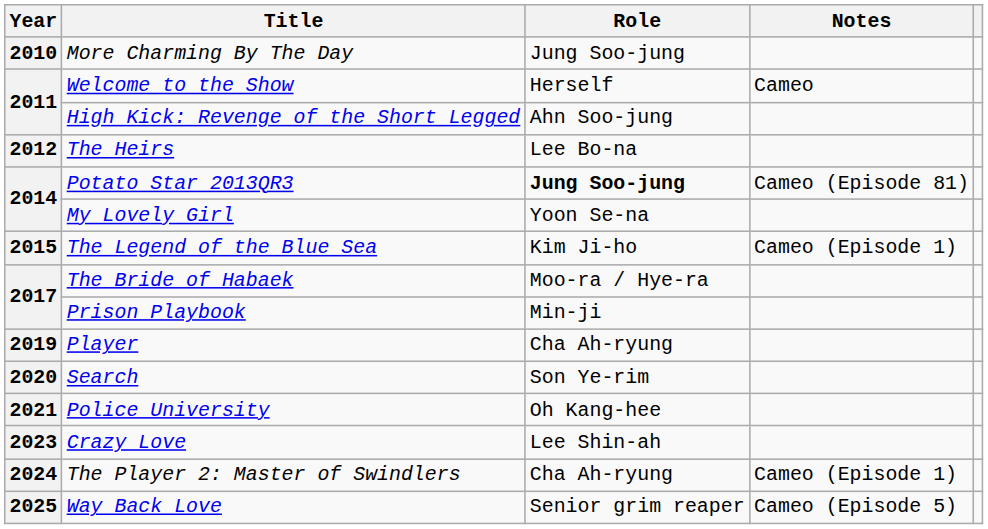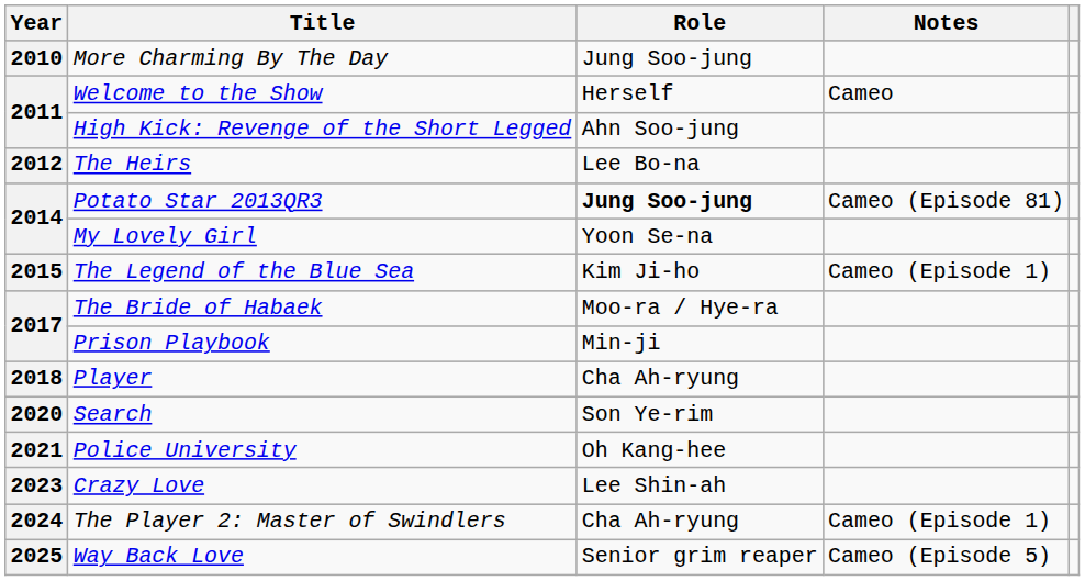 <table class="wikitable plainrowheaders sortable">
 <tr>
 <th scope="col">Year</th>
 <th scope="col">Title</th>
 <th scope="col">Role</th>
 <th scope="col">Notes</th>
 <th scope="col" class="unsortable"></th>
 </tr>
 <tr>
 <th scope="row">2010</th>
 <td><em>More Charming By The Day</em></td>
 <td>Jung Soo-jung</td>
 <td></td>
 <td style="text-align:center"></td>
 </tr>
 <tr>
 <th scope="row" rowspan="2">2011</th>
 <td><em><a href='#'>Welcome to the Show</a></em></td>
 <td>Herself</td>
 <td>Cameo</td>
 <td style="text-align:center"></td>
 </tr>
 <tr>
 <td><em><a href='#'>High Kick: Revenge of the Short Legged</a></em></td>
 <td>Ahn Soo-jung</td>
 <td></td>
 <td style="text-align:center"></td>
 </tr>
 <tr>
 <th scope="row">2012</th>
 <td><em><a href='#'>The Heirs</a></em></td>
 <td>Lee Bo-na</td>
 <td></td>
 <td style="text-align:center"></td>
 </tr>
 <tr>
 <th scope="row" rowspan="2">2014</th>
 <td><em><a href='#'>Potato Star 2013QR3</a></em></td>
 <td><strong>Jung Soo-jung</strong></td>
 <td>Cameo (Episode 81)</td>
 <td style="text-align:center"></td>
 </tr>
 <tr>
 <td><em><a href='#'>My Lovely Girl</a></em></td>
 <td>Yoon Se-na</td>
 <td></td>
 <td style="text-align:center"></td>
 </tr>
 <tr>
 <th scope="row">2015</th>
 <td><em><a href='#'>The Legend of the Blue Sea</a></em></td>
 <td>Kim Ji-ho</td>
 <td>Cameo (Episode 1)</td>
 <td style="text-align:center"></td>
 </tr>
 <tr>
 <th scope="row" rowspan="2">2017</th>
 <td><em><a href='#'>The Bride of Habaek</a></em></td>
 <td>Moo-ra / Hye-ra</td>
 <td></td>
 <td style="text-align:center"></td>
 </tr>
 <tr>
 <td><em><a href='#'>Prison Playbook</a></em></td>
 <td>Min-ji</td>
 <td></td>
 <td style="text-align:center"></td>
 </tr>
 <tr>
-<th scope="row">2019</th>
+<th scope="row">2018</th>
 <td><em><a href='#'>Player</a></em></td>
 <td>Cha Ah-ryung</td>
 <td></td>
 <td style="text-align:center"></td>
 </tr>
 <tr>
 <th scope="row">2020</th>
 <td><em><a href='#'>Search</a></em></td>
 <td>Son Ye-rim</td>
 <td></td>
 <td style="text-align:center"></td>
 </tr>
 <tr>
 <th scope="row">2021</th>
 <td><em><a href='#'>Police University</a></em></td>
 <td>Oh Kang-hee</td>
 <td></td>
 <td style="text-align:center"></td>
 </tr>
 <tr>
 <th scope="row">2023</th>
 <td><em><a href='#'>Crazy Love</a></em></td>
 <td>Lee Shin-ah</td>
 <td></td>
 <td style="text-align:center"></td>
 </tr>
 <tr>
 <th scope="row">2024</th>
 <td><em>The Player 2: Master of Swindlers</em></td>
 <td>Cha Ah-ryung</td>
 <td>Cameo (Episode 1)</td>
 <td style="text-align:center"></td>
 </tr>
 <tr>
 <th scope="row">2025</th>
 <td><a href='#'><em>Way Back Love</em></a></td>
 <td>Senior grim reaper</td>
 <td>Cameo (Episode 5)</td>
 <td></td>
 </tr>
 </table>
